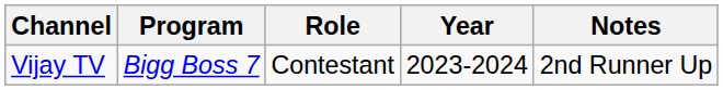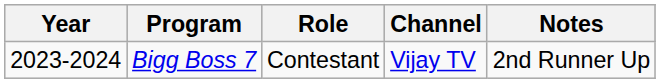 <table class="wikitable sortable" style="font-size: 95%;">
 <tr>
-<th scope="col">Channel</th>
+<th scope="col">Year</th>
 <th scope="col">Program</th>
 <th scope="col">Role</th>
-<th scope="col">Year</th>
+<th scope="col">Channel</th>
 <th scope="col" class="unsortable">Notes</th>
 </tr>
 <tr>
-<td><a href='#'>Vijay TV</a></td>
+<td>2023-2024</td>
 <td><em><a href='#'>Bigg Boss  7</a></em></td>
 <td>Contestant</td>
-<td>2023-2024</td>
+<td><a href='#'>Vijay TV</a></td>
 <td>2nd Runner Up</td>
 </tr>
 </table>
